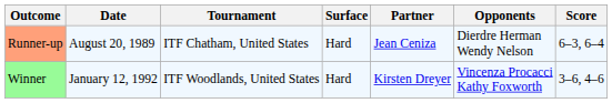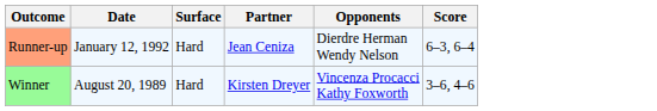 <table class="sortable wikitable" style=font-size:97%>
 <tr>
 <th>Outcome</th>
 <th>Date</th>
-<th>Tournament</th>
 <th>Surface</th>
 <th>Partner</th>
 <th>Opponents</th>
 <th>Score</th>
 </tr>
 <tr style="background:#f0f8ff;">
 <td style="background:#ffa07a;">Runner-up</td>
-<td>August 20, 1989</td>
-<td>ITF Chatham, United States</td>
+<td>January 12, 1992</td>
 <td>Hard</td>
 <td> <a href='#'>Jean Ceniza</a></td>
 <td> Dierdre Herman <br>  Wendy Nelson</td>
 <td>6–3, 6–4</td>
 </tr>
 <tr style="background:#f0f8ff;">
 <td style="background:#98fb98;">Winner</td>
-<td>January 12, 1992</td>
-<td>ITF Woodlands, United States</td>
+<td>August 20, 1989</td>
 <td>Hard</td>
 <td> <a href='#'>Kirsten Dreyer</a></td>
 <td> <a href='#'>Vincenza Procacci</a> <br>  <a href='#'>Kathy Foxworth</a></td>
 <td>3–6, 4–6</td>
 </tr>
 </table>
